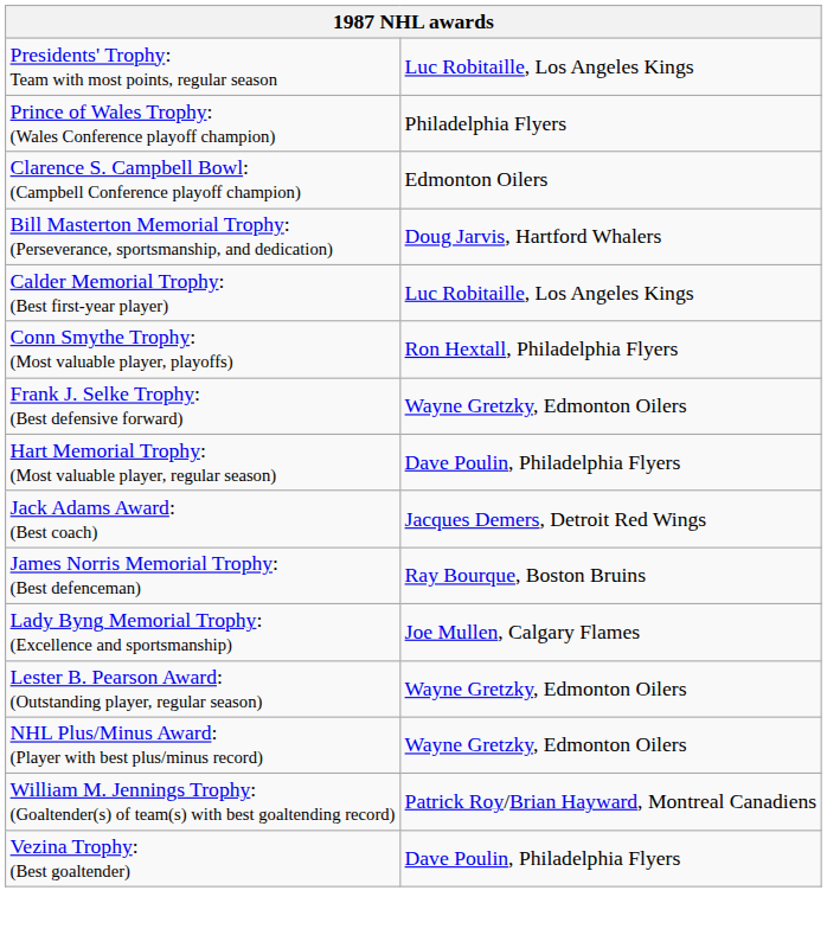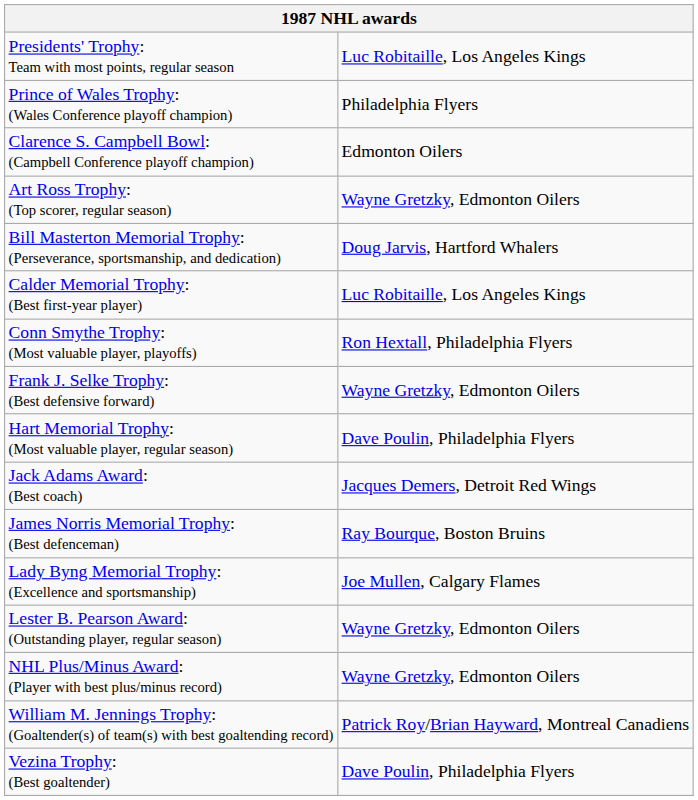 <table class="wikitable">
 <tr>
 <th bgcolor="#DDDDDD" colspan="2">1987 NHL awards</th>
 </tr>
 <tr>
 <td><a href='#'>Presidents' Trophy</a>:<br><small>Team with most points, regular season</small></td>
 <td><a href='#'>Luc Robitaille</a>, Los Angeles Kings</td>
 </tr>
 <tr>
 <td><a href='#'>Prince of Wales Trophy</a>:<br><small>(Wales Conference playoff champion)</small></td>
 <td>Philadelphia Flyers</td>
 </tr>
 <tr>
 <td><a href='#'>Clarence S. Campbell Bowl</a>:<br><small>(Campbell Conference playoff champion)</small></td>
 <td>Edmonton Oilers</td>
+</tr>
+<tr>
+<td><a href='#'>Art Ross Trophy</a>:<br><small>(Top scorer, regular season)</small></td>
+<td><a href='#'>Wayne Gretzky</a>, Edmonton Oilers</td>
 </tr>
 <tr>
 <td><a href='#'>Bill Masterton Memorial Trophy</a>:<br><small>(Perseverance, sportsmanship, and dedication)</small></td>
 <td><a href='#'>Doug Jarvis</a>, Hartford Whalers</td>
 </tr>
 <tr>
 <td><a href='#'>Calder Memorial Trophy</a>:<br><small>(Best first-year player)</small></td>
 <td><a href='#'>Luc Robitaille</a>, Los Angeles Kings</td>
 </tr>
 <tr>
 <td><a href='#'>Conn Smythe Trophy</a>:<br><small>(Most valuable player, playoffs)</small></td>
 <td><a href='#'>Ron Hextall</a>, Philadelphia Flyers</td>
 </tr>
 <tr>
 <td><a href='#'>Frank J. Selke Trophy</a>:<br><small>(Best defensive forward)</small></td>
 <td><a href='#'>Wayne Gretzky</a>, Edmonton Oilers</td>
 </tr>
 <tr>
 <td><a href='#'>Hart Memorial Trophy</a>:<br><small>(Most valuable player, regular season)</small></td>
 <td><a href='#'>Dave Poulin</a>, Philadelphia Flyers</td>
 </tr>
 <tr>
 <td><a href='#'>Jack Adams Award</a>:<br><small>(Best coach)</small></td>
 <td><a href='#'>Jacques Demers</a>, Detroit Red Wings</td>
 </tr>
 <tr>
 <td><a href='#'>James Norris Memorial Trophy</a>:<br><small>(Best defenceman)</small></td>
 <td><a href='#'>Ray Bourque</a>, Boston Bruins</td>
 </tr>
 <tr>
 <td><a href='#'>Lady Byng Memorial Trophy</a>:<br><small>(Excellence and sportsmanship)</small></td>
 <td><a href='#'>Joe Mullen</a>, Calgary Flames</td>
 </tr>
 <tr>
 <td><a href='#'>Lester B. Pearson Award</a>:<br><small>(Outstanding player, regular season)</small></td>
 <td><a href='#'>Wayne Gretzky</a>, Edmonton Oilers</td>
 </tr>
 <tr>
 <td><a href='#'>NHL Plus/Minus Award</a>:<br><small>(Player with best plus/minus record)</small></td>
 <td><a href='#'>Wayne Gretzky</a>, Edmonton Oilers</td>
 </tr>
 <tr>
 <td><a href='#'>William M. Jennings Trophy</a>:<br><small>(Goaltender(s) of team(s) with best goaltending record)</small></td>
 <td><a href='#'>Patrick Roy</a>/<a href='#'>Brian Hayward</a>, Montreal Canadiens</td>
 </tr>
 <tr>
 <td><a href='#'>Vezina Trophy</a>:<br><small>(Best goaltender)</small></td>
 <td><a href='#'>Dave Poulin</a>, Philadelphia Flyers</td>
 </tr>
 </table>
